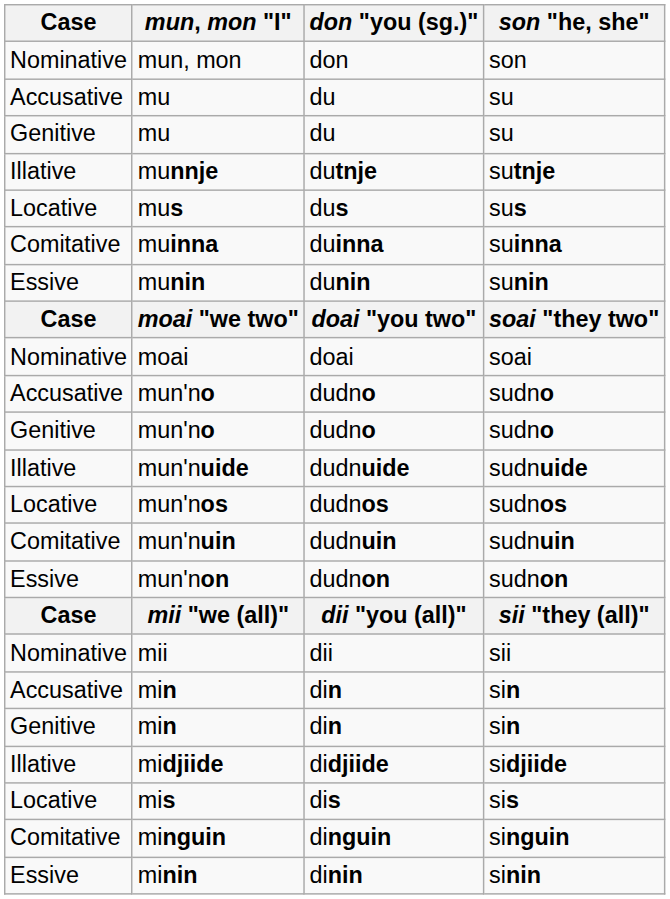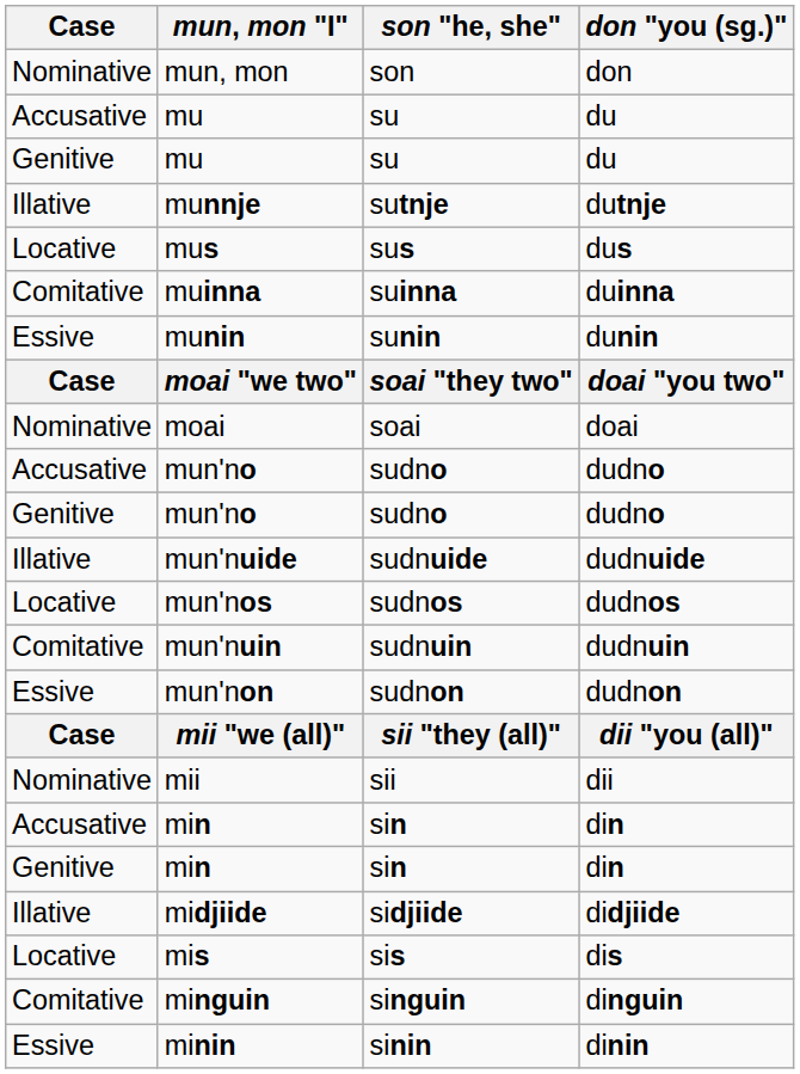 <table class="wikitable">
 <tr>
 <th>Case</th>
 <th><em>mun</em>, <em>mon</em> "I"</th>
+<th><em>son</em> "he, she"</th>
 <th><em>don</em> "you (sg.)"</th>
-<th><em>son</em> "he, she"</th>
 </tr>
 <tr>
 <td>Nominative</td>
 <td>mun, mon</td>
+<td>son</td>
 <td>don</td>
-<td>son</td>
 </tr>
 <tr>
 <td>Accusative</td>
 <td>mu</td>
+<td>su</td>
 <td>du</td>
-<td>su</td>
 </tr>
 <tr>
 <td>Genitive</td>
 <td>mu</td>
+<td>su</td>
 <td>du</td>
-<td>su</td>
 </tr>
 <tr>
 <td>Illative</td>
 <td>mu<strong>nnje</strong></td>
+<td>su<strong>tnje</strong></td>
 <td>du<strong>tnje</strong></td>
-<td>su<strong>tnje</strong></td>
 </tr>
 <tr>
 <td>Locative</td>
 <td>mu<strong>s</strong></td>
+<td>su<strong>s</strong></td>
 <td>du<strong>s</strong></td>
-<td>su<strong>s</strong></td>
 </tr>
 <tr>
 <td>Comitative</td>
 <td>mu<strong>inna</strong></td>
+<td>su<strong>inna</strong></td>
 <td>du<strong>inna</strong></td>
-<td>su<strong>inna</strong></td>
 </tr>
 <tr>
 <td>Essive</td>
 <td>mu<strong>nin</strong></td>
+<td>su<strong>nin</strong></td>
 <td>du<strong>nin</strong></td>
-<td>su<strong>nin</strong></td>
 </tr>
 <tr>
 <th>Case</th>
 <th><em>moai</em> "we two"</th>
+<th><em>soai</em> "they two"</th>
 <th><em>doai</em> "you two"</th>
-<th><em>soai</em> "they two"</th>
 </tr>
 <tr>
 <td>Nominative</td>
 <td>moai</td>
+<td>soai</td>
 <td>doai</td>
-<td>soai</td>
 </tr>
 <tr>
 <td>Accusative</td>
 <td>mun'n<strong>o</strong></td>
+<td>sudn<strong>o</strong></td>
 <td>dudn<strong>o</strong></td>
-<td>sudn<strong>o</strong></td>
 </tr>
 <tr>
 <td>Genitive</td>
 <td>mun'n<strong>o</strong></td>
+<td>sudn<strong>o</strong></td>
 <td>dudn<strong>o</strong></td>
-<td>sudn<strong>o</strong></td>
 </tr>
 <tr>
 <td>Illative</td>
 <td>mun'n<strong>uide</strong></td>
+<td>sudn<strong>uide</strong></td>
 <td>dudn<strong>uide</strong></td>
-<td>sudn<strong>uide</strong></td>
 </tr>
 <tr>
 <td>Locative</td>
 <td>mun'n<strong>os</strong></td>
+<td>sudn<strong>os</strong></td>
 <td>dudn<strong>os</strong></td>
-<td>sudn<strong>os</strong></td>
 </tr>
 <tr>
 <td>Comitative</td>
 <td>mun'n<strong>uin</strong></td>
+<td>sudn<strong>uin</strong></td>
 <td>dudn<strong>uin</strong></td>
-<td>sudn<strong>uin</strong></td>
 </tr>
 <tr>
 <td>Essive</td>
 <td>mun'n<strong>on</strong></td>
+<td>sudn<strong>on</strong></td>
 <td>dudn<strong>on</strong></td>
-<td>sudn<strong>on</strong></td>
 </tr>
 <tr>
 <th>Case</th>
 <th><em>mii</em> "we (all)"</th>
+<th><em>sii</em> "they (all)"</th>
 <th><em>dii</em> "you (all)"</th>
-<th><em>sii</em> "they (all)"</th>
 </tr>
 <tr>
 <td>Nominative</td>
 <td>mii</td>
+<td>sii</td>
 <td>dii</td>
-<td>sii</td>
 </tr>
 <tr>
 <td>Accusative</td>
 <td>mi<strong>n</strong></td>
+<td>si<strong>n</strong></td>
 <td>di<strong>n</strong></td>
-<td>si<strong>n</strong></td>
 </tr>
 <tr>
 <td>Genitive</td>
 <td>mi<strong>n</strong></td>
+<td>si<strong>n</strong></td>
 <td>di<strong>n</strong></td>
-<td>si<strong>n</strong></td>
 </tr>
 <tr>
 <td>Illative</td>
 <td>mi<strong>djiide</strong></td>
+<td>si<strong>djiide</strong></td>
 <td>di<strong>djiide</strong></td>
-<td>si<strong>djiide</strong></td>
 </tr>
 <tr>
 <td>Locative</td>
 <td>mi<strong>s</strong></td>
+<td>si<strong>s</strong></td>
 <td>di<strong>s</strong></td>
-<td>si<strong>s</strong></td>
 </tr>
 <tr>
 <td>Comitative</td>
 <td>mi<strong>nguin</strong></td>
+<td>si<strong>nguin</strong></td>
 <td>di<strong>nguin</strong></td>
-<td>si<strong>nguin</strong></td>
 </tr>
 <tr>
 <td>Essive</td>
 <td>mi<strong>nin</strong></td>
+<td>si<strong>nin</strong></td>
 <td>di<strong>nin</strong></td>
-<td>si<strong>nin</strong></td>
 </tr>
 </table>
